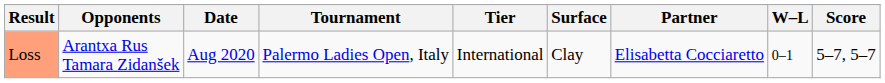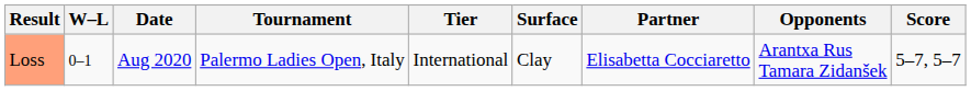 <table class="sortable wikitable">
 <tr>
 <th>Result</th>
-<th>Opponents</th>
+<th class=unsortable>W–L</th>
 <th>Date</th>
 <th>Tournament</th>
 <th>Tier</th>
 <th>Surface</th>
 <th>Partner</th>
-<th class=unsortable>W–L</th>
+<th>Opponents</th>
 <th class=unsortable>Score</th>
 </tr>
 <tr>
 <td bgcolor=ffa07a>Loss</td>
-<td> <a href='#'>Arantxa Rus</a> <br>  <a href='#'>Tamara Zidanšek</a></td>
+<td><small>0–1</small></td>
 <td><a href='#'>Aug 2020</a></td>
 <td><a href='#'>Palermo Ladies Open</a>, Italy</td>
 <td>International</td>
 <td>Clay</td>
 <td> <a href='#'>Elisabetta Cocciaretto</a></td>
-<td><small>0–1</small></td>
+<td> <a href='#'>Arantxa Rus</a> <br>  <a href='#'>Tamara Zidanšek</a></td>
 <td>5–7, 5–7</td>
 </tr>
 </table>
